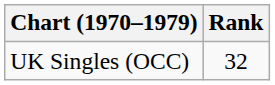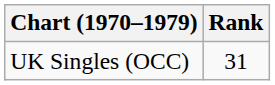 <table class="wikitable">
 <tr>
 <th>Chart (1970–1979)</th>
 <th>Rank</th>
 </tr>
 <tr>
 <td>UK Singles (OCC)</td>
-<td align="center">32</td>
+<td align="center">31</td>
 </tr>
 </table>
